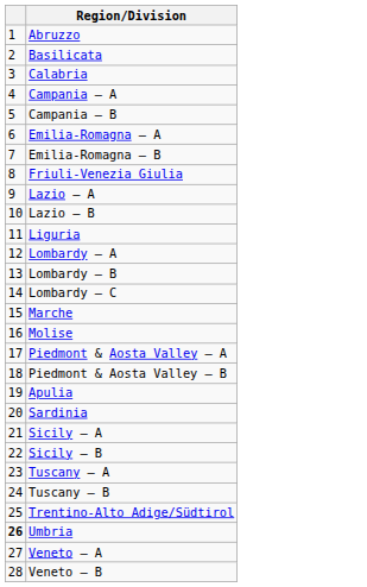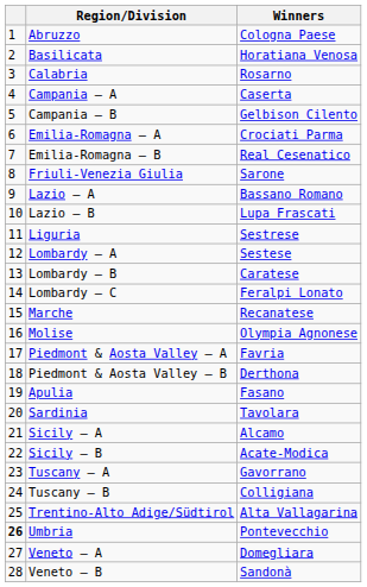 <table class="wikitable">
 <tr>
 <th></th>
 <th>Region/Division</th>
+<th>Winners</th>
 </tr>
 <tr>
 <td>1</td>
 <td><a href='#'>Abruzzo</a></td>
+<td><a href='#'>Cologna Paese</a></td>
 </tr>
 <tr>
 <td>2</td>
 <td><a href='#'>Basilicata</a></td>
+<td><a href='#'>Horatiana Venosa</a></td>
 </tr>
 <tr>
 <td>3</td>
 <td><a href='#'>Calabria</a></td>
+<td><a href='#'>Rosarno</a></td>
 </tr>
 <tr>
 <td>4</td>
 <td><a href='#'>Campania</a> – A</td>
+<td><a href='#'>Caserta</a></td>
 </tr>
 <tr>
 <td>5</td>
 <td>Campania – B</td>
+<td><a href='#'>Gelbison Cilento</a></td>
 </tr>
 <tr>
 <td>6</td>
 <td><a href='#'>Emilia-Romagna</a> – A</td>
+<td><a href='#'>Crociati Parma</a></td>
 </tr>
 <tr>
 <td>7</td>
 <td>Emilia-Romagna – B</td>
+<td><a href='#'>Real Cesenatico</a></td>
 </tr>
 <tr>
 <td>8</td>
 <td><a href='#'>Friuli-Venezia Giulia</a></td>
+<td><a href='#'>Sarone</a></td>
 </tr>
 <tr>
 <td>9</td>
 <td><a href='#'>Lazio</a> – A</td>
+<td><a href='#'>Bassano Romano</a></td>
 </tr>
 <tr>
 <td>10</td>
 <td>Lazio – B</td>
+<td><a href='#'>Lupa Frascati</a></td>
 </tr>
 <tr>
 <td>11</td>
 <td><a href='#'>Liguria</a></td>
+<td><a href='#'>Sestrese</a></td>
 </tr>
 <tr>
 <td>12</td>
 <td><a href='#'>Lombardy</a> – A</td>
+<td><a href='#'>Sestese</a></td>
 </tr>
 <tr>
 <td>13</td>
 <td>Lombardy – B</td>
+<td><a href='#'>Caratese</a></td>
 </tr>
 <tr>
 <td>14</td>
 <td>Lombardy – C</td>
+<td><a href='#'>Feralpi Lonato</a></td>
 </tr>
 <tr>
 <td>15</td>
 <td><a href='#'>Marche</a></td>
+<td><a href='#'>Recanatese</a></td>
 </tr>
 <tr>
 <td>16</td>
 <td><a href='#'>Molise</a></td>
+<td><a href='#'>Olympia Agnonese</a></td>
 </tr>
 <tr>
 <td>17</td>
 <td><a href='#'>Piedmont</a> & <a href='#'>Aosta Valley</a> – A</td>
+<td><a href='#'>Favria</a></td>
 </tr>
 <tr>
 <td>18</td>
 <td>Piedmont & Aosta Valley – B</td>
+<td><a href='#'>Derthona</a></td>
 </tr>
 <tr>
 <td>19</td>
 <td><a href='#'>Apulia</a></td>
+<td><a href='#'>Fasano</a></td>
 </tr>
 <tr>
 <td>20</td>
 <td><a href='#'>Sardinia</a></td>
+<td><a href='#'>Tavolara</a></td>
 </tr>
 <tr>
 <td>21</td>
 <td><a href='#'>Sicily</a> – A</td>
+<td><a href='#'>Alcamo</a></td>
 </tr>
 <tr>
 <td>22</td>
 <td><a href='#'>Sicily</a> – B</td>
+<td><a href='#'>Acate-Modica</a></td>
 </tr>
 <tr>
 <td>23</td>
 <td><a href='#'>Tuscany</a> – A</td>
+<td><a href='#'>Gavorrano</a></td>
 </tr>
 <tr>
 <td>24</td>
 <td>Tuscany – B</td>
+<td><a href='#'>Colligiana</a></td>
 </tr>
 <tr>
 <td>25</td>
 <td><a href='#'>Trentino-Alto Adige/Südtirol</a></td>
+<td><a href='#'>Alta Vallagarina</a></td>
 </tr>
 <tr>
 <td><strong>26</strong></td>
 <td><a href='#'>Umbria</a></td>
+<td><a href='#'>Pontevecchio</a></td>
 </tr>
 <tr>
 <td>27</td>
 <td><a href='#'>Veneto</a> – A</td>
+<td><a href='#'>Domegliara</a></td>
 </tr>
 <tr>
 <td>28</td>
 <td>Veneto – B</td>
+<td><a href='#'>Sandonà</a></td>
 </tr>
 </table>
